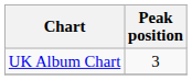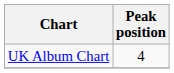 <table class="wikitable">
 <tr>
 <th align="left">Chart</th>
 <th align="left">Peak<br>position</th>
 </tr>
 <tr>
 <td align="left"><a href='#'>UK Album Chart</a></td>
-<td align="center">3</td>
+<td align="center">4</td>
 </tr>
 <tr>
 </tr>
 </table>
